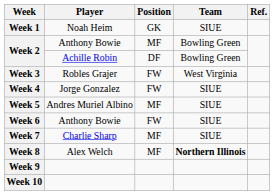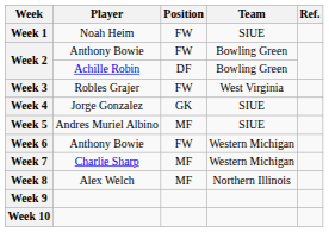 <table class="wikitable plainrowheaders" style="text-align:center">
 <tr>
 <th>Week</th>
 <th>Player</th>
 <th>Position</th>
 <th>Team</th>
 <th>Ref.</th>
 </tr>
 <tr>
 <th scope="row" style="text-align:center">Week 1</th>
 <td>Noah Heim</td>
-<td>GK</td>
+<td>FW</td>
 <td>SIUE</td>
 <td></td>
 </tr>
 <tr>
 <th rowspan="2" scope="row" style="text-align:center">Week 2</th>
 <td>Anthony Bowie</td>
-<td>MF</td>
+<td>FW</td>
 <td>Bowling Green</td>
 <td rowspan="2"></td>
 </tr>
 <tr>
 <td><a href='#'>Achille Robin</a></td>
 <td>DF</td>
 <td>Bowling Green</td>
 </tr>
 <tr>
 <th scope="row" style="text-align:center">Week 3</th>
 <td>Robles Grajer</td>
 <td>FW</td>
 <td>West Virginia</td>
 <td></td>
 </tr>
 <tr>
 <th scope="row" style="text-align:center">Week 4</th>
 <td>Jorge Gonzalez</td>
-<td>FW</td>
+<td>GK</td>
 <td>SIUE</td>
 <td></td>
 </tr>
 <tr>
 <th scope="row" style="text-align:center">Week 5</th>
 <td>Andres Muriel Albino</td>
 <td>MF</td>
 <td>SIUE</td>
 <td></td>
 </tr>
 <tr>
 <th scope="row" style="text-align:center">Week 6</th>
 <td>Anthony Bowie</td>
 <td>FW</td>
-<td>SIUE</td>
+<td>Western Michigan</td>
 <td></td>
 </tr>
 <tr>
 <th scope="row" style="text-align:center">Week 7</th>
 <td><a href='#'>Charlie Sharp</a></td>
 <td>MF</td>
-<td>SIUE</td>
+<td>Western Michigan</td>
 <td></td>
 </tr>
 <tr>
 <th scope="row" style="text-align:center">Week 8</th>
 <td>Alex Welch</td>
 <td>MF</td>
-<td><strong>Northern Illinois</strong></td>
+<td>Northern Illinois</td>
 <td></td>
 </tr>
 <tr>
 <th scope="row" style="text-align:center">Week 9</th>
 <td></td>
 <td></td>
 <td></td>
 <td></td>
 </tr>
 <tr>
 <th scope="row" style="text-align:center">Week 10</th>
 <td></td>
 <td></td>
 <td></td>
 <td></td>
 </tr>
 </table>
